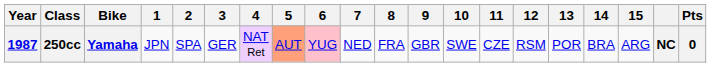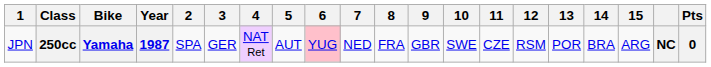 <table class="wikitable" style="text-align:center; font-size:90%">
 <tr>
-<th>Year</th>
+<th>1</th>
 <th>Class</th>
 <th>Bike</th>
-<th>1</th>
+<th>Year</th>
 <th>2</th>
 <th>3</th>
 <th>4</th>
 <th>5</th>
 <th>6</th>
 <th>7</th>
 <th>8</th>
 <th>9</th>
 <th>10</th>
 <th>11</th>
 <th>12</th>
 <th>13</th>
 <th>14</th>
 <th>15</th>
 <th></th>
 <th>Pts</th>
 </tr>
 <tr>
-<th><a href='#'>1987</a></th>
+<td><a href='#'>JPN</a></td>
 <th>250cc</th>
 <th><a href='#'>Yamaha</a></th>
-<td><a href='#'>JPN</a></td>
+<th><a href='#'>1987</a></th>
 <td><a href='#'>SPA</a></td>
 <td><a href='#'>GER</a></td>
 <td style="background:#EFCFFF;"><a href='#'>NAT</a><br><small>Ret</small></td>
-<td style="background: lightsalmon;"><a href='#'>AUT</a></td>
+<td><a href='#'>AUT</a></td>
 <td style="background: pink;"><a href='#'>YUG</a></td>
 <td><a href='#'>NED</a></td>
 <td><a href='#'>FRA</a></td>
 <td><a href='#'>GBR</a></td>
 <td><a href='#'>SWE</a></td>
 <td><a href='#'>CZE</a></td>
 <td><a href='#'>RSM</a></td>
 <td><a href='#'>POR</a></td>
 <td><a href='#'>BRA</a></td>
 <td><a href='#'>ARG</a></td>
 <th>NC</th>
 <th>0</th>
 </tr>
 </table>
